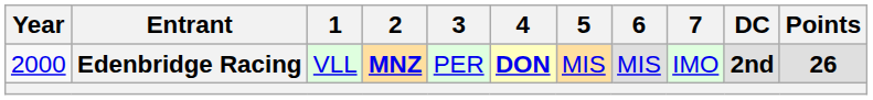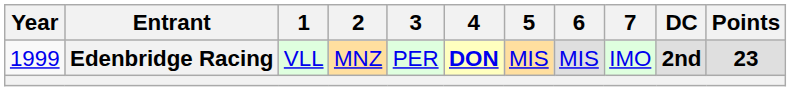 <table class="wikitable" style="text-align:center; font-size:95%">
 <tr>
 <th>Year</th>
 <th>Entrant</th>
 <th>1</th>
 <th>2</th>
 <th>3</th>
 <th>4</th>
 <th>5</th>
 <th>6</th>
 <th>7</th>
 <th>DC</th>
 <th>Points</th>
 </tr>
 <tr>
-<td><a href='#'>2000</a></td>
+<td><a href='#'>1999</a></td>
 <th>Edenbridge Racing</th>
 <td style="background:#DFFFDF;"><a href='#'>VLL</a><br></td>
-<td style="background:#FFDF9F;"><strong><a href='#'>MNZ</a><br></strong></td>
+<td style="background:#FFDF9F;"><a href='#'>MNZ</a><br></td>
 <td style="background:#DFFFDF;"><a href='#'>PER</a><br></td>
 <td style="background:#FFFFBF;"><strong><a href='#'>DON</a><br></strong></td>
 <td style="background:#FFDF9F;"><a href='#'>MIS</a><br></td>
 <td style="background:#DFDFDF;"><a href='#'>MIS</a><br></td>
 <td style="background:#DFFFDF;"><a href='#'>IMO</a><br></td>
 <td style="background:#DFDFDF;"><strong>2nd</strong></td>
-<td style="background:#DFDFDF;"><strong>26</strong></td>
+<td style="background:#DFDFDF;"><strong>23</strong></td>
 </tr>
 <tr>
 <th colspan="11"></th>
 </tr>
 </table>
